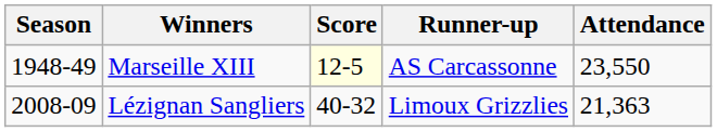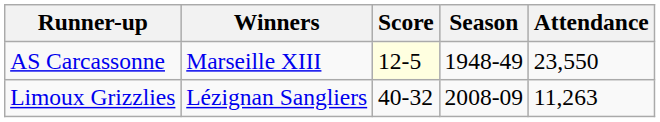 <table class="wikitable">
 <tr>
-<th>Season</th>
+<th>Runner-up</th>
 <th>Winners</th>
 <th>Score</th>
-<th>Runner-up</th>
+<th>Season</th>
 <th>Attendance</th>
 </tr>
 <tr>
-<td>1948-49</td>
+<td><a href='#'>AS Carcassonne</a></td>
 <td><a href='#'>Marseille XIII</a></td>
 <td style="background: lightyellow;">12-5</td>
-<td><a href='#'>AS Carcassonne</a></td>
+<td>1948-49</td>
 <td>23,550</td>
 </tr>
 <tr>
-<td>2008-09</td>
+<td><a href='#'>Limoux Grizzlies</a></td>
 <td><a href='#'>Lézignan Sangliers</a></td>
 <td>40-32</td>
-<td><a href='#'>Limoux Grizzlies</a></td>
-<td>21,363</td>
+<td>2008-09</td>
+<td>11,263</td>
 </tr>
 </table>
